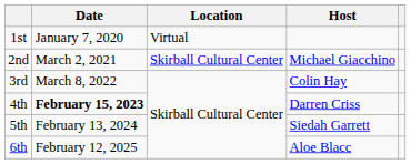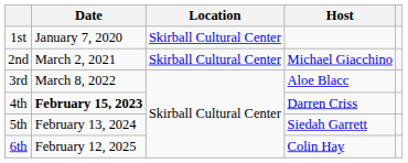 <table class="wikitable">
 <tr>
 <th scope="col"></th>
 <th scope="col">Date</th>
 <th scope="col">Location</th>
 <th scope="col">Host</th>
 <th scope="col"></th>
 </tr>
 <tr>
 <td scope="row" style="text-align: center;">1st</td>
 <td>January 7, 2020</td>
-<td>Virtual</td>
+<td><a href='#'>Skirball Cultural Center</a></td>
 <td></td>
 <td style="text-align: center;"></td>
 </tr>
 <tr>
 <td scope="row" style="text-align: center;">2nd</td>
 <td>March 2, 2021</td>
 <td><a href='#'>Skirball Cultural Center</a></td>
 <td><a href='#'>Michael Giacchino</a></td>
 <td style="text-align: center;"></td>
 </tr>
 <tr>
 <td scope="row" style="text-align: center;">3rd</td>
 <td>March 8, 2022</td>
 <td rowspan="4">Skirball Cultural Center</td>
-<td><a href='#'>Colin Hay</a></td>
+<td><a href='#'>Aloe Blacc</a></td>
 <td style="text-align: center;"></td>
 </tr>
 <tr>
 <td scope="row" style="text-align: center;">4th</td>
 <td><strong>February 15, 2023</strong></td>
 <td><a href='#'>Darren Criss</a></td>
 <td style="text-align: center;"></td>
 </tr>
 <tr>
 <td scope="row" style="text-align: center;">5th</td>
 <td>February 13, 2024</td>
 <td><a href='#'>Siedah Garrett</a></td>
 <td style="text-align: center;"></td>
 </tr>
 <tr>
 <td scope="row" style="text-align: center;"><a href='#'>6th</a></td>
 <td>February 12, 2025</td>
-<td><a href='#'>Aloe Blacc</a></td>
+<td><a href='#'>Colin Hay</a></td>
 <td align="center"></td>
 </tr>
 </table>
